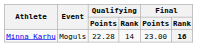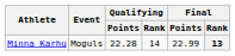 <table class="wikitable" style="font-size:90%">
 <tr>
 <th rowspan="2">Athlete</th>
 <th rowspan="2">Event</th>
 <th colspan="2">Qualifying</th>
 <th colspan="2">Final</th>
 </tr>
 <tr>
 <th>Points</th>
 <th>Rank</th>
 <th>Points</th>
 <th>Rank</th>
 </tr>
 <tr>
 <td><a href='#'>Minna Karhu</a></td>
 <td>Moguls</td>
 <td align="center">22.28</td>
 <td align="center">14</td>
-<td align="center">23.00</td>
-<th align="center">16</th>
+<td align="center">22.99</td>
+<th align="center">13</th>
 </tr>
 </table>
